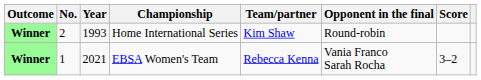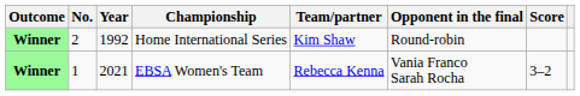 <table class="wikitable">
 <tr>
 <th>Outcome</th>
 <th>No.</th>
 <th>Year</th>
 <th>Championship</th>
 <th>Team/partner</th>
 <th>Opponent in the final</th>
 <th>Score</th>
 <th></th>
 </tr>
 <tr>
 <th scope="row" style="background:#98FB98">Winner</th>
 <td>2</td>
-<td>1993</td>
+<td>1992</td>
 <td>Home International Series</td>
 <td> <a href='#'>Kim Shaw</a></td>
 <td>Round-robin</td>
 <td></td>
 <td></td>
 </tr>
 <tr>
 <th scope="row" style="background:#98FB98">Winner</th>
 <td>1</td>
 <td>2021</td>
 <td><a href='#'>EBSA</a> Women's Team</td>
 <td> <a href='#'>Rebecca Kenna</a></td>
 <td> Vania Franco<br> Sarah Rocha</td>
 <td>3–2</td>
 <td></td>
 </tr>
 </table>
